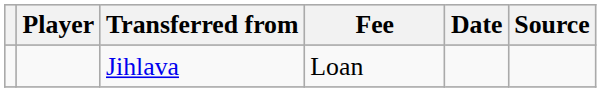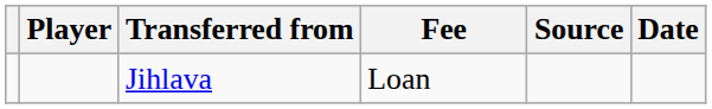 <table class="wikitable plainrowheaders sortable">
 <tr>
 <th></th>
 <th scope="col">Player</th>
 <th>Transferred from</th>
 <th style="width: 80px;">Fee</th>
+<th scope="col">Source</th>
 <th scope="col">Date</th>
-<th scope="col">Source</th>
 </tr>
 <tr>
 <td align="center"></td>
 <td> </td>
 <td> <a href='#'>Jihlava</a></td>
 <td>Loan</td>
 <td></td>
 <td></td>
 </tr>
 </table>
